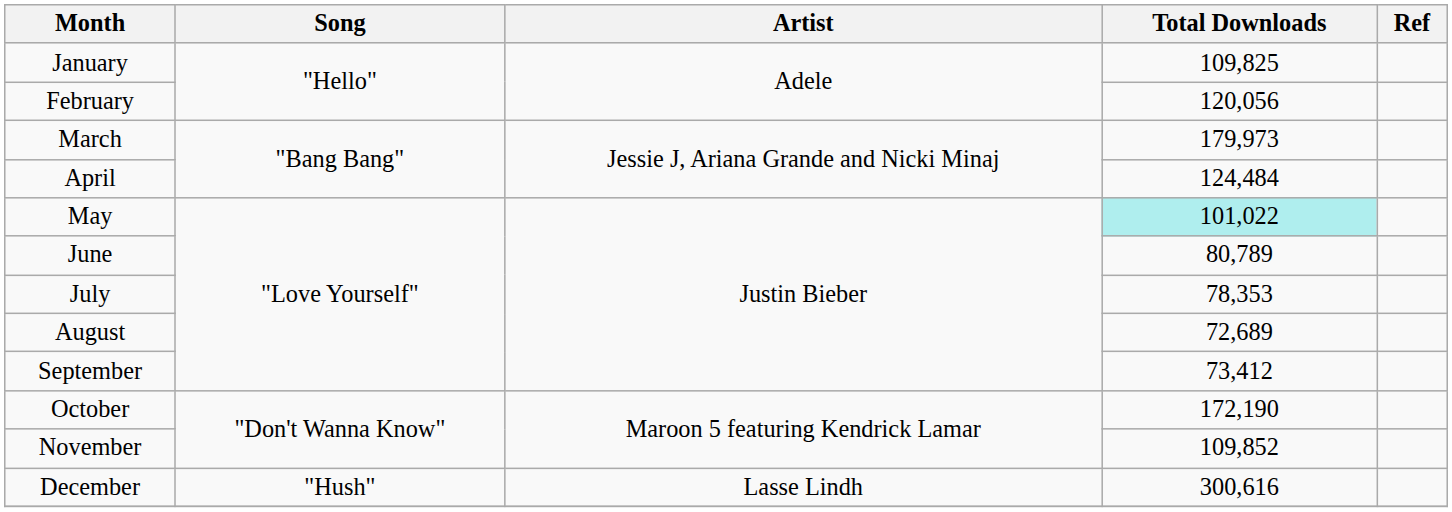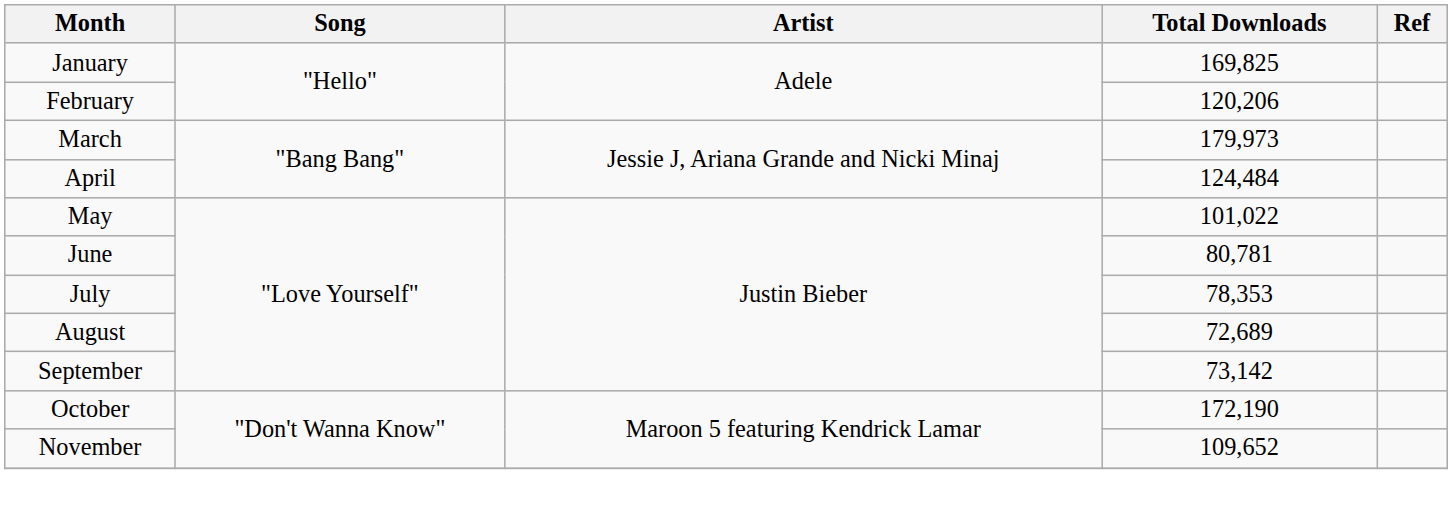 <table class="wikitable" style="text-align:center; width:950px">
 <tr>
 <th>Month</th>
 <th>Song</th>
 <th>Artist</th>
 <th>Total Downloads</th>
 <th>Ref</th>
 </tr>
 <tr>
 <td>January</td>
 <td rowspan="2">"Hello"</td>
 <td rowspan="2">Adele</td>
-<td>109,825</td>
+<td>169,825</td>
 <td></td>
 </tr>
 <tr>
 <td>February</td>
-<td>120,056</td>
+<td>120,206</td>
 <td></td>
 </tr>
 <tr>
 <td>March</td>
 <td rowspan="2">"Bang Bang"</td>
 <td rowspan="2">Jessie J, Ariana Grande and Nicki Minaj</td>
 <td>179,973</td>
 <td></td>
 </tr>
 <tr>
 <td>April</td>
 <td>124,484</td>
 <td></td>
 </tr>
 <tr>
 <td>May</td>
 <td rowspan="5">"Love Yourself"</td>
 <td rowspan="5">Justin Bieber</td>
-<td style="background: paleturquoise;">101,022</td>
+<td>101,022</td>
 <td></td>
 </tr>
 <tr>
 <td>June</td>
-<td>80,789</td>
+<td>80,781</td>
 <td></td>
 </tr>
 <tr>
 <td>July</td>
 <td>78,353</td>
 <td></td>
 </tr>
 <tr>
 <td>August</td>
 <td>72,689</td>
 <td></td>
 </tr>
 <tr>
 <td>September</td>
-<td>73,412</td>
+<td>73,142</td>
 <td></td>
 </tr>
 <tr>
 <td>October</td>
 <td rowspan="2">"Don't Wanna Know"</td>
 <td rowspan="2">Maroon 5 featuring Kendrick Lamar</td>
 <td>172,190</td>
 <td></td>
 </tr>
 <tr>
 <td>November</td>
-<td>109,852</td>
-<td></td>
-</tr>
-<tr>
-<td>December</td>
-<td>"Hush"</td>
-<td>Lasse Lindh</td>
-<td>300,616</td>
+<td>109,652</td>
 <td></td>
 </tr>
 <tr>
 </tr>
 </table>
